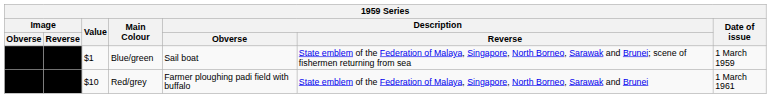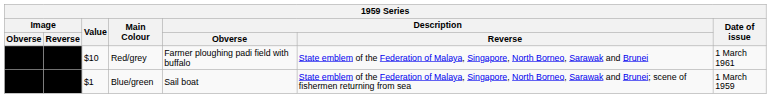 <table class="wikitable" style="font-size: 90%">
 <tr>
 <th colspan="7">1959 Series</th>
 </tr>
 <tr>
 <th colspan="2">Image</th>
 <th rowspan="2">Value</th>
 <th rowspan="2">Main Colour</th>
 <th colspan="2">Description</th>
 <th rowspan="2">Date of issue</th>
 </tr>
 <tr>
 <th>Obverse</th>
 <th>Reverse</th>
 <th>Obverse</th>
 <th>Reverse</th>
 </tr>
 <tr>
 <td align="center" bgcolor="#000000"></td>
 <td align="center" bgcolor="#000000"></td>
+<td>$10</td>
+<td>Red/grey</td>
+<td>Farmer ploughing padi field with buffalo</td>
+<td><a href='#'>State emblem</a> of the <a href='#'>Federation of Malaya</a>, <a href='#'>Singapore</a>, <a href='#'>North Borneo</a>, <a href='#'>Sarawak</a> and <a href='#'>Brunei</a></td>
+<td>1 March 1961</td>
+</tr>
+<tr>
+<td align="center" bgcolor="#000000"></td>
+<td align="center" bgcolor="#000000"></td>
 <td>$1</td>
 <td>Blue/green</td>
 <td>Sail boat</td>
 <td><a href='#'>State emblem</a> of the <a href='#'>Federation of Malaya</a>, <a href='#'>Singapore</a>, <a href='#'>North Borneo</a>, <a href='#'>Sarawak</a> and <a href='#'>Brunei</a>; scene of fishermen returning from sea</td>
 <td>1 March 1959</td>
 </tr>
-<tr>
-<td align="center" bgcolor="#000000"></td>
-<td align="center" bgcolor="#000000"></td>
-<td>$10</td>
-<td>Red/grey</td>
-<td>Farmer ploughing padi field with buffalo</td>
-<td><a href='#'>State emblem</a> of the <a href='#'>Federation of Malaya</a>, <a href='#'>Singapore</a>, <a href='#'>North Borneo</a>, <a href='#'>Sarawak</a> and <a href='#'>Brunei</a></td>
-<td>1 March 1961</td>
-</tr>
 </table>
